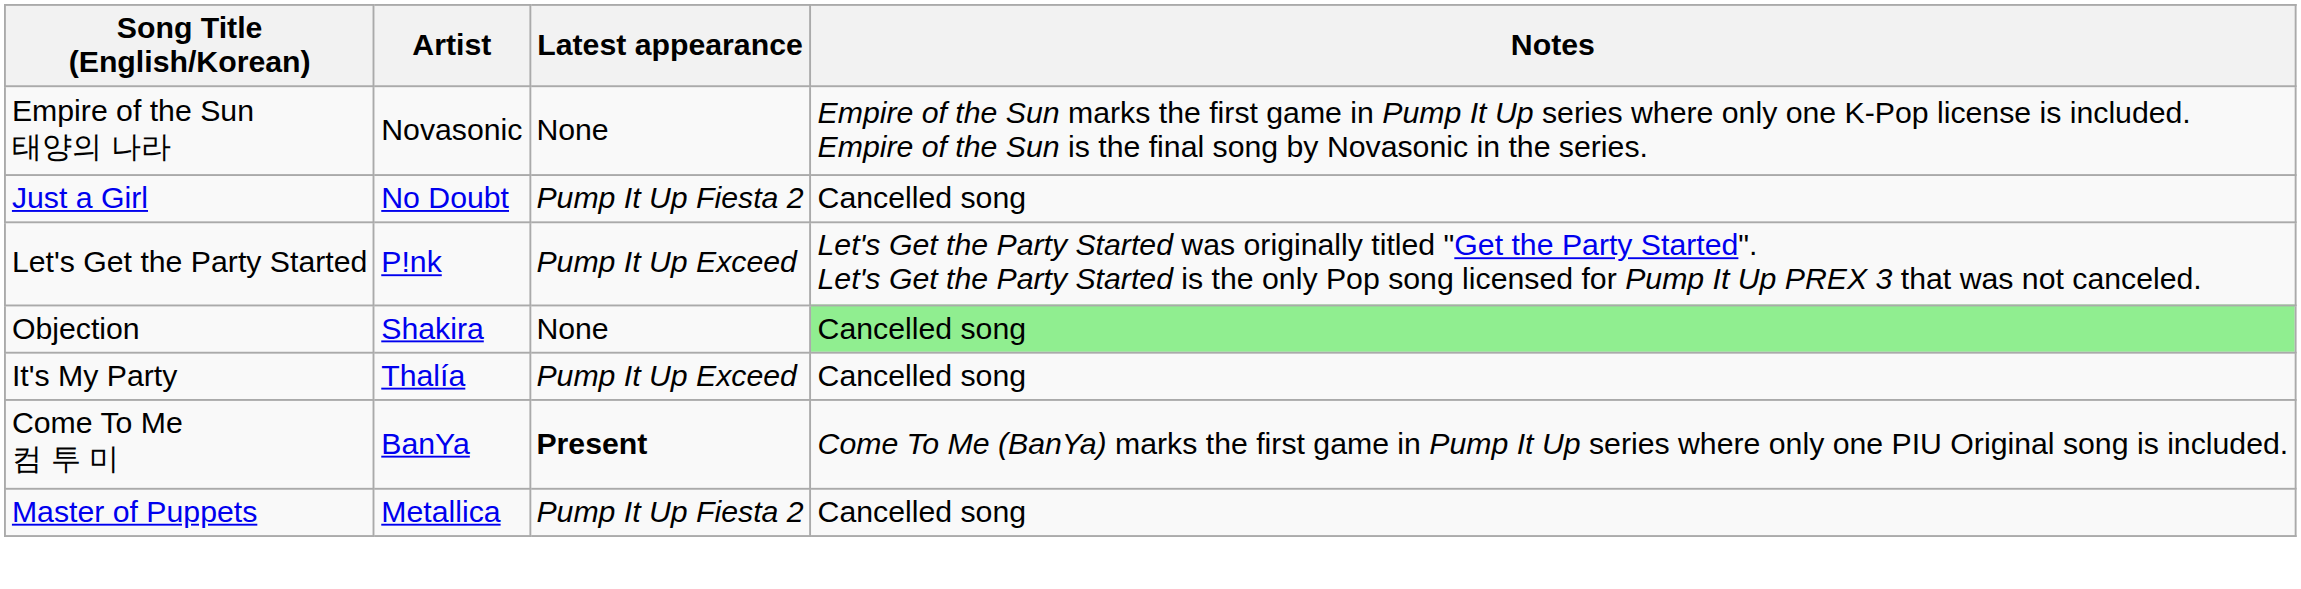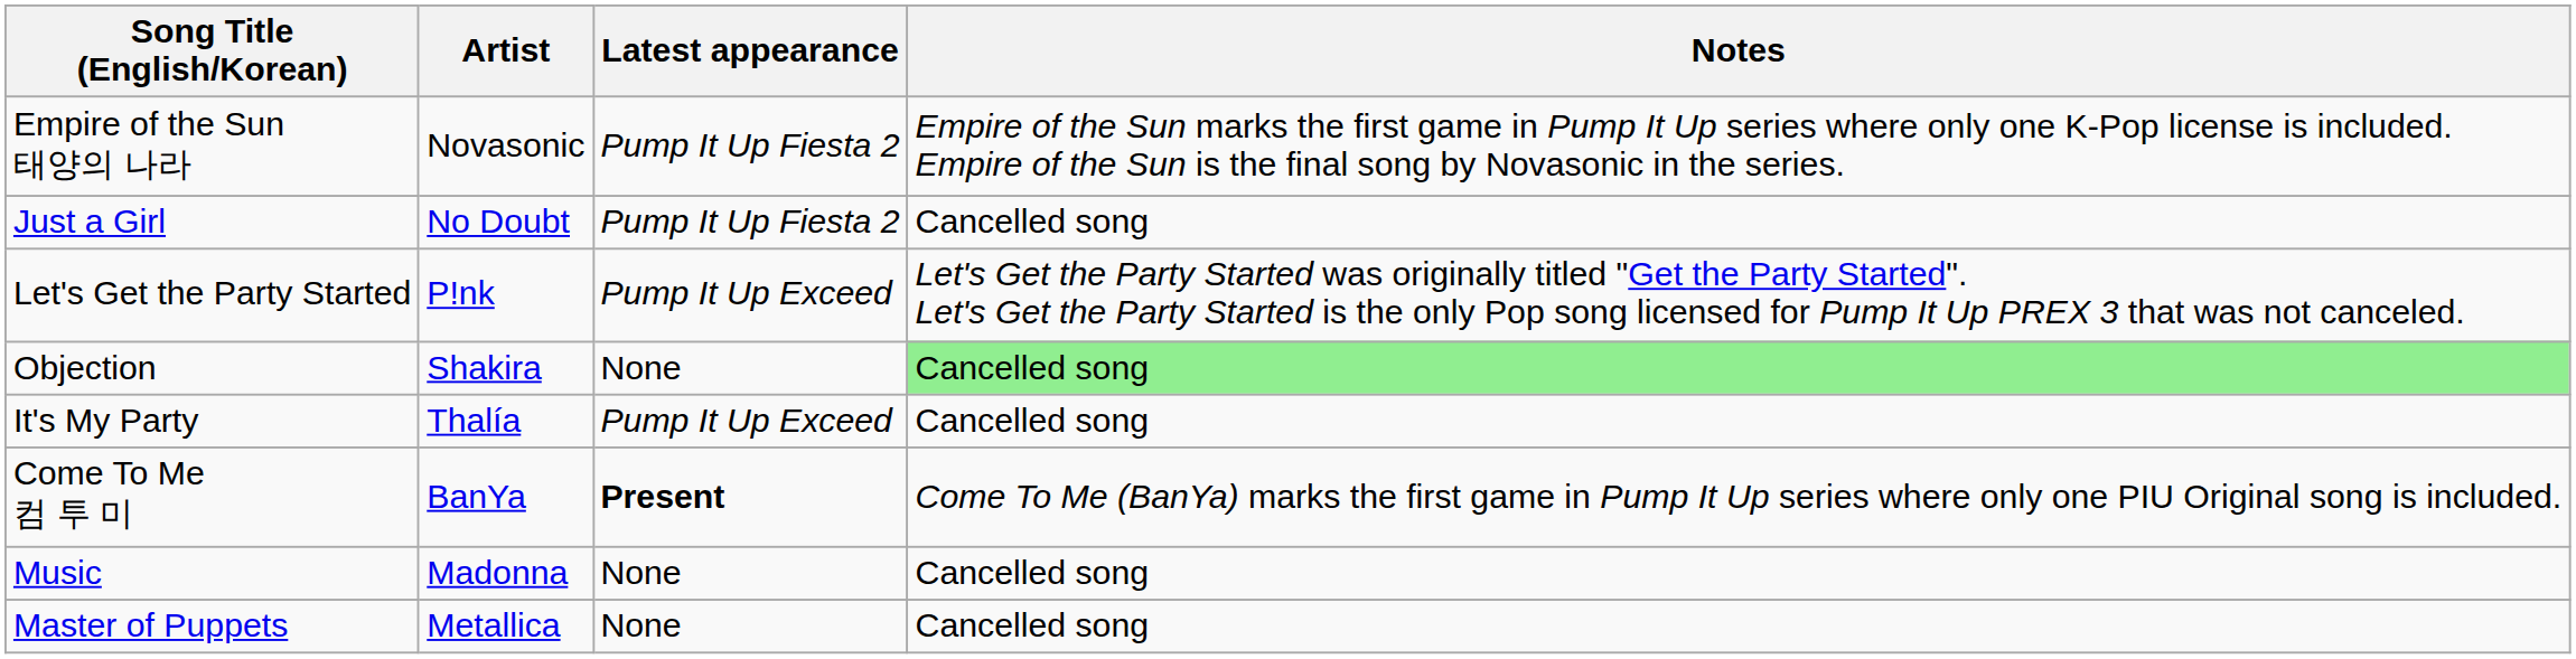 <table class="wikitable sortable">
 <tr>
 <th>Song Title<br>(English/Korean)</th>
 <th>Artist</th>
 <th>Latest appearance</th>
 <th>Notes</th>
 </tr>
 <tr>
 <td>Empire of the Sun<br>태양의 나라</td>
 <td>Novasonic</td>
-<td>None</td>
+<td><em>Pump It Up Fiesta 2</em></td>
 <td><em>Empire of the Sun</em> marks the first game in <em>Pump It Up</em> series where only one K-Pop license is included.<br><em>Empire of the Sun</em> is the final song by Novasonic in the series.</td>
 </tr>
 <tr>
 <td><a href='#'>Just a Girl</a></td>
 <td><a href='#'>No Doubt</a></td>
 <td><em>Pump It Up Fiesta 2</em></td>
 <td>Cancelled song</td>
 </tr>
 <tr>
 <td>Let's Get the Party Started</td>
 <td><a href='#'>P!nk</a></td>
 <td><em>Pump It Up Exceed</em></td>
 <td><em>Let's Get the Party Started</em> was originally titled "<a href='#'>Get the Party Started</a>".<br><em>Let's Get the Party Started</em> is the only Pop song licensed for <em>Pump It Up</em> <em>PREX 3</em> that was not canceled.</td>
 </tr>
 <tr>
 <td>Objection</td>
 <td><a href='#'>Shakira</a></td>
 <td>None</td>
 <td style="background: lightgreen;">Cancelled song</td>
 </tr>
 <tr>
 <td>It's My Party</td>
 <td><a href='#'>Thalía</a></td>
 <td><em>Pump It Up Exceed</em></td>
 <td>Cancelled song</td>
 </tr>
 <tr>
 <td>Come To Me<br>컴 투 미</td>
 <td><a href='#'>BanYa</a></td>
 <td><strong>Present</strong></td>
 <td><em>Come To Me (BanYa)</em> marks the first game in <em>Pump It Up</em> series where only one PIU Original song is included.</td>
 </tr>
 <tr>
+<td><a href='#'>Music</a></td>
+<td><a href='#'>Madonna</a></td>
+<td>None</td>
+<td>Cancelled song</td>
+</tr>
+<tr>
 <td><a href='#'>Master of Puppets</a></td>
 <td><a href='#'>Metallica</a></td>
-<td><em>Pump It Up Fiesta 2</em></td>
+<td>None</td>
 <td>Cancelled song</td>
 </tr>
 </table>
